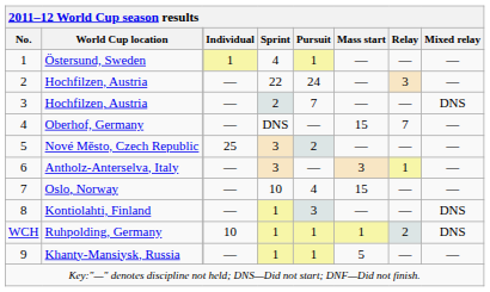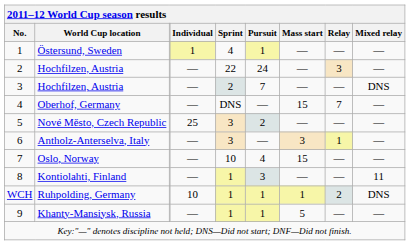 <table class="wikitable collapsible collapsed" style="font-size:90%; text-align:center; float:left; margin:1em 1em 1em 0;">
 <tr>
 <th colspan="9" style="white-space:nowrap; text-align:left;"><a href='#'>2011–12 World Cup season</a> results  </th>
 </tr>
 <tr>
 <th><small>No.</small></th>
 <th><small>World Cup location</small></th>
 <td rowspan="11" style="border-bottom-width:2x; padding:0;"></td>
 <th><small>Individual</small></th>
 <th><small>Sprint</small></th>
 <th><small>Pursuit</small></th>
 <th><small>Mass start</small></th>
 <th><small>Relay</small></th>
 <th><small>Mixed relay</small></th>
 </tr>
 <tr>
 <td>1</td>
 <td style="text-align:left;"><a href='#'>Östersund, Sweden</a></td>
 <td style="background:#f7f6a8;">1</td>
 <td>4</td>
 <td style="background:#f7f6a8;">1</td>
 <td>—</td>
 <td>—</td>
 <td>—</td>
 </tr>
 <tr>
 <td>2</td>
 <td style="text-align:left;"><a href='#'>Hochfilzen, Austria</a></td>
 <td>—</td>
 <td>22</td>
 <td>24</td>
 <td>—</td>
 <td style="background:#f8e6c4;">3</td>
 <td>—</td>
 </tr>
 <tr>
 <td>3</td>
 <td style="text-align:left;"><a href='#'>Hochfilzen, Austria</a></td>
 <td>—</td>
 <td style="background:#dce5e5;">2</td>
 <td>7</td>
 <td>—</td>
 <td>—</td>
 <td>DNS</td>
 </tr>
 <tr>
 <td>4</td>
 <td style="text-align:left;"><a href='#'>Oberhof, Germany</a></td>
 <td>—</td>
 <td>DNS</td>
 <td>—</td>
 <td>15</td>
 <td>7</td>
 <td>—</td>
 </tr>
 <tr>
 <td>5</td>
 <td style="text-align:left;"><a href='#'>Nové Město, Czech Republic</a></td>
 <td>25</td>
 <td style="background:#f8e6c4;">3</td>
 <td style="background:#dce5e5;">2</td>
 <td>—</td>
 <td>—</td>
 <td>—</td>
 </tr>
 <tr>
 <td>6</td>
 <td style="text-align:left;"><a href='#'>Antholz-Anterselva, Italy</a></td>
 <td>—</td>
 <td style="background:#f8e6c4;">3</td>
 <td>—</td>
 <td style="background:#f8e6c4;">3</td>
 <td style="background:#f7f6a8;">1</td>
 <td>—</td>
 </tr>
 <tr>
 <td>7</td>
 <td style="text-align:left;"><a href='#'>Oslo, Norway</a></td>
 <td>—</td>
 <td>10</td>
 <td>4</td>
 <td>15</td>
 <td>—</td>
 <td>—</td>
 </tr>
 <tr>
 <td>8</td>
 <td style="text-align:left;"><a href='#'>Kontiolahti, Finland</a></td>
 <td>—</td>
 <td style="background:#f7f6a8;">1</td>
 <td style="background:#dce5e5;">3</td>
 <td>—</td>
 <td>—</td>
-<td>DNS</td>
+<td>11</td>
 </tr>
 <tr>
 <td><a href='#'>WCH</a></td>
 <td style="text-align:left;"><a href='#'>Ruhpolding, Germany</a></td>
 <td>10</td>
 <td style="background:#f7f6a8;">1</td>
 <td style="background:#f7f6a8;">1</td>
 <td style="background:#f7f6a8;">1</td>
 <td style="background:#dce5e5;">2</td>
 <td>DNS</td>
 </tr>
 <tr>
 <td>9</td>
 <td style="text-align:left;"><a href='#'>Khanty-Mansiysk, Russia</a></td>
 <td>—</td>
 <td style="background:#f7f6a8;">1</td>
 <td style="background:#f7f6a8;">1</td>
 <td>5</td>
 <td>—</td>
 <td>—</td>
 </tr>
 <tr>
 <td style="text-align:center;" colspan="9"><small><em>Key:"—" denotes discipline not held; DNS—Did not start; DNF—Did not finish.</em></small></td>
 </tr>
 </table>
